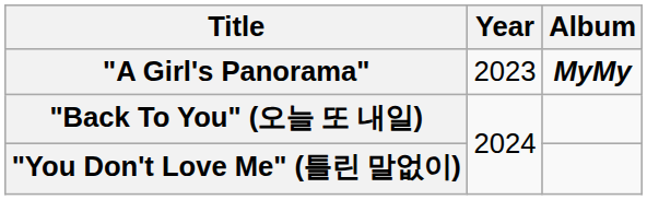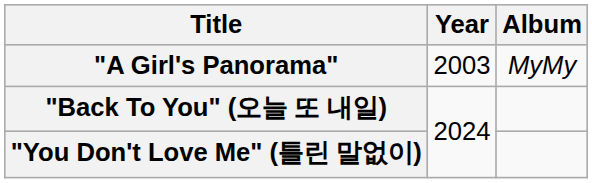 <table class="wikitable plainrowheaders" style="text-align:center;">
 <tr>
 <th>Title</th>
 <th>Year</th>
 <th>Album</th>
 </tr>
 <tr>
 <th scope="row">"A Girl's Panorama" </th>
-<td>2023</td>
-<td><strong><em>MyMy</em></strong></td>
+<td>2003</td>
+<td><em>MyMy</em></td>
 </tr>
 <tr>
 <th scope="row">"Back To You" (오늘 또 내일) </th>
 <td rowspan="2">2024</td>
 <td></td>
 </tr>
 <tr>
 <th scope="row">"You Don't Love Me" (틀린 말없이) </th>
 <td></td>
 </tr>
 </table>
